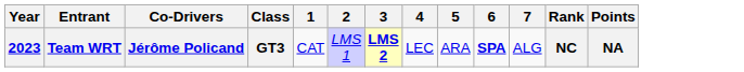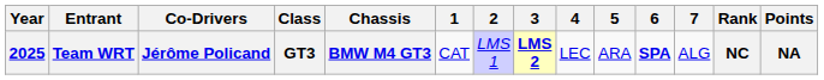 <table class="wikitable" style="text-align:center; font-size:90%">
 <tr>
 <th>Year</th>
 <th>Entrant</th>
 <th>Co-Drivers</th>
 <th>Class</th>
+<th>Chassis</th>
 <th>1</th>
 <th>2</th>
 <th>3</th>
 <th>4</th>
 <th>5</th>
 <th>6</th>
 <th>7</th>
 <th>Rank</th>
 <th>Points</th>
 </tr>
 <tr>
-<th><a href='#'>2023</a></th>
+<th><a href='#'>2025</a></th>
 <th> <a href='#'>Team WRT</a></th>
 <th> <a href='#'>Jérôme Policand</a></th>
 <th>GT3</th>
+<th><a href='#'>BMW M4 GT3</a></th>
 <td style="background:#;"><a href='#'>CAT</a><br></td>
 <td style="background:#CFCFFF;"><em><a href='#'>LMS<br>1</a></em><br></td>
 <td style="background:#FFFFBF;"><strong><a href='#'>LMS<br>2</a></strong><br></td>
 <td style="background:#;"><a href='#'>LEC</a></td>
 <td style="background:#;"><a href='#'>ARA</a></td>
 <td style="background:#;"><strong><a href='#'>SPA</a></strong></td>
 <td style="background:#;"><a href='#'>ALG</a></td>
 <th>NC</th>
 <th>NA</th>
 </tr>
 </table>
